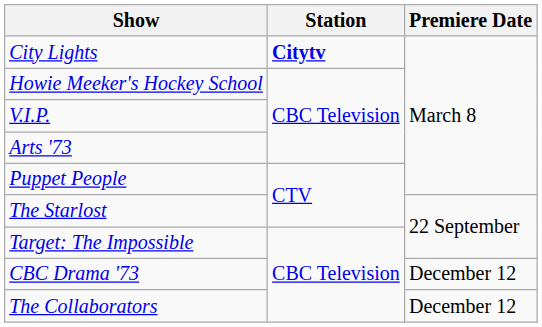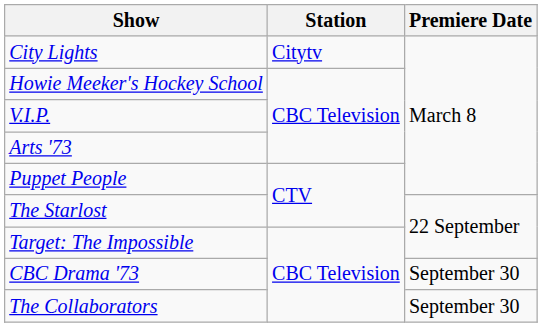 <table class="wikitable">
 <tr>
 <th>Show</th>
 <th>Station</th>
 <th>Premiere Date</th>
 </tr>
 <tr>
 <td><em><a href='#'>City Lights</a></em></td>
-<td><strong><a href='#'>Citytv</a></strong></td>
+<td><a href='#'>Citytv</a></td>
 <td rowspan="5">March 8</td>
 </tr>
 <tr>
 <td><em><a href='#'>Howie Meeker's Hockey School</a></em></td>
 <td rowspan="3"><a href='#'>CBC Television</a></td>
 </tr>
 <tr>
 <td><em><a href='#'>V.I.P.</a></em></td>
 </tr>
 <tr>
 <td><em><a href='#'>Arts '73</a></em></td>
 </tr>
 <tr>
 <td><em><a href='#'>Puppet People</a></em></td>
 <td rowspan="2"><a href='#'>CTV</a></td>
 </tr>
 <tr>
 <td><em><a href='#'>The Starlost</a></em></td>
 <td rowspan="2">22 September</td>
 </tr>
 <tr>
 <td><em><a href='#'>Target: The Impossible</a></em></td>
 <td rowspan="3"><a href='#'>CBC Television</a></td>
 </tr>
 <tr>
 <td><em><a href='#'>CBC Drama '73</a></em></td>
-<td>December 12</td>
+<td>September 30</td>
 </tr>
 <tr>
 <td><em><a href='#'>The Collaborators</a></em></td>
-<td>December 12</td>
+<td>September 30</td>
 </tr>
 </table>
